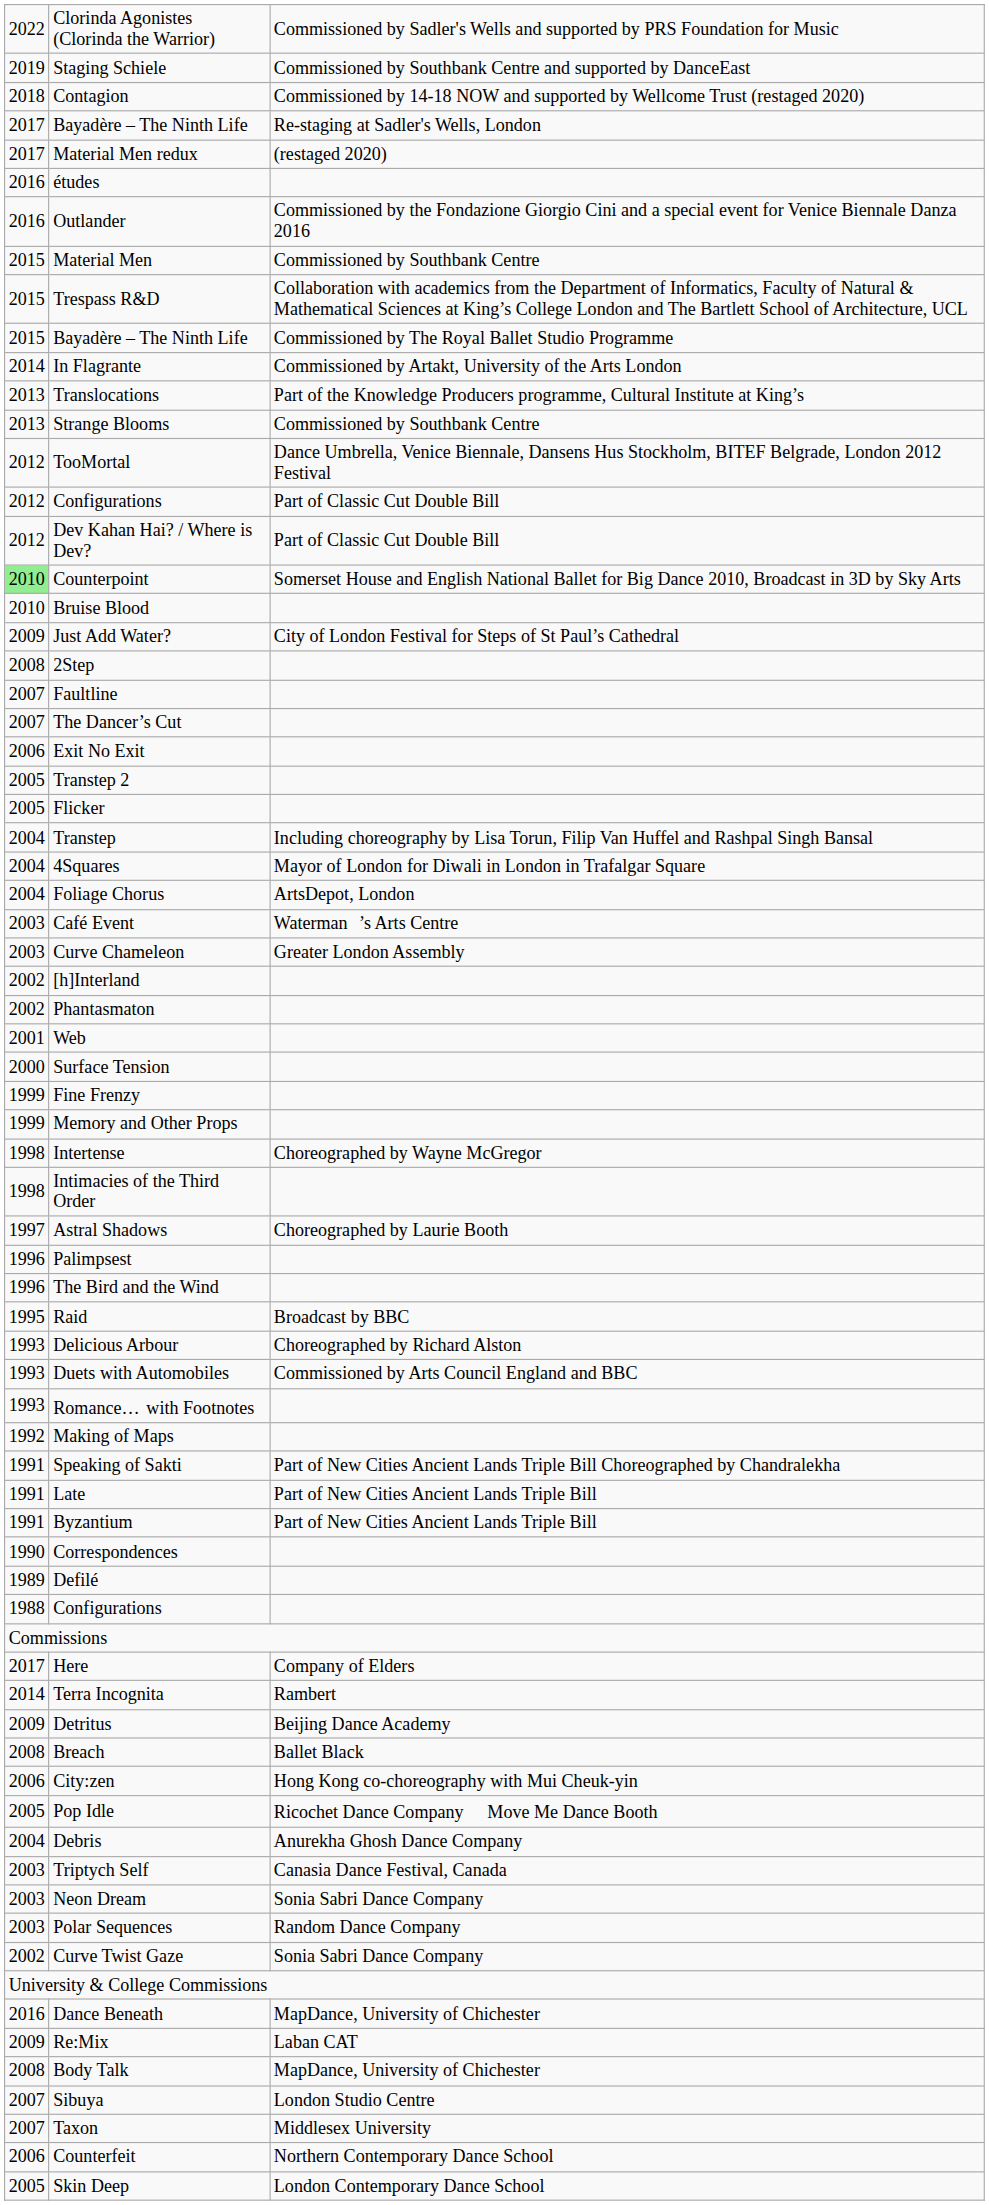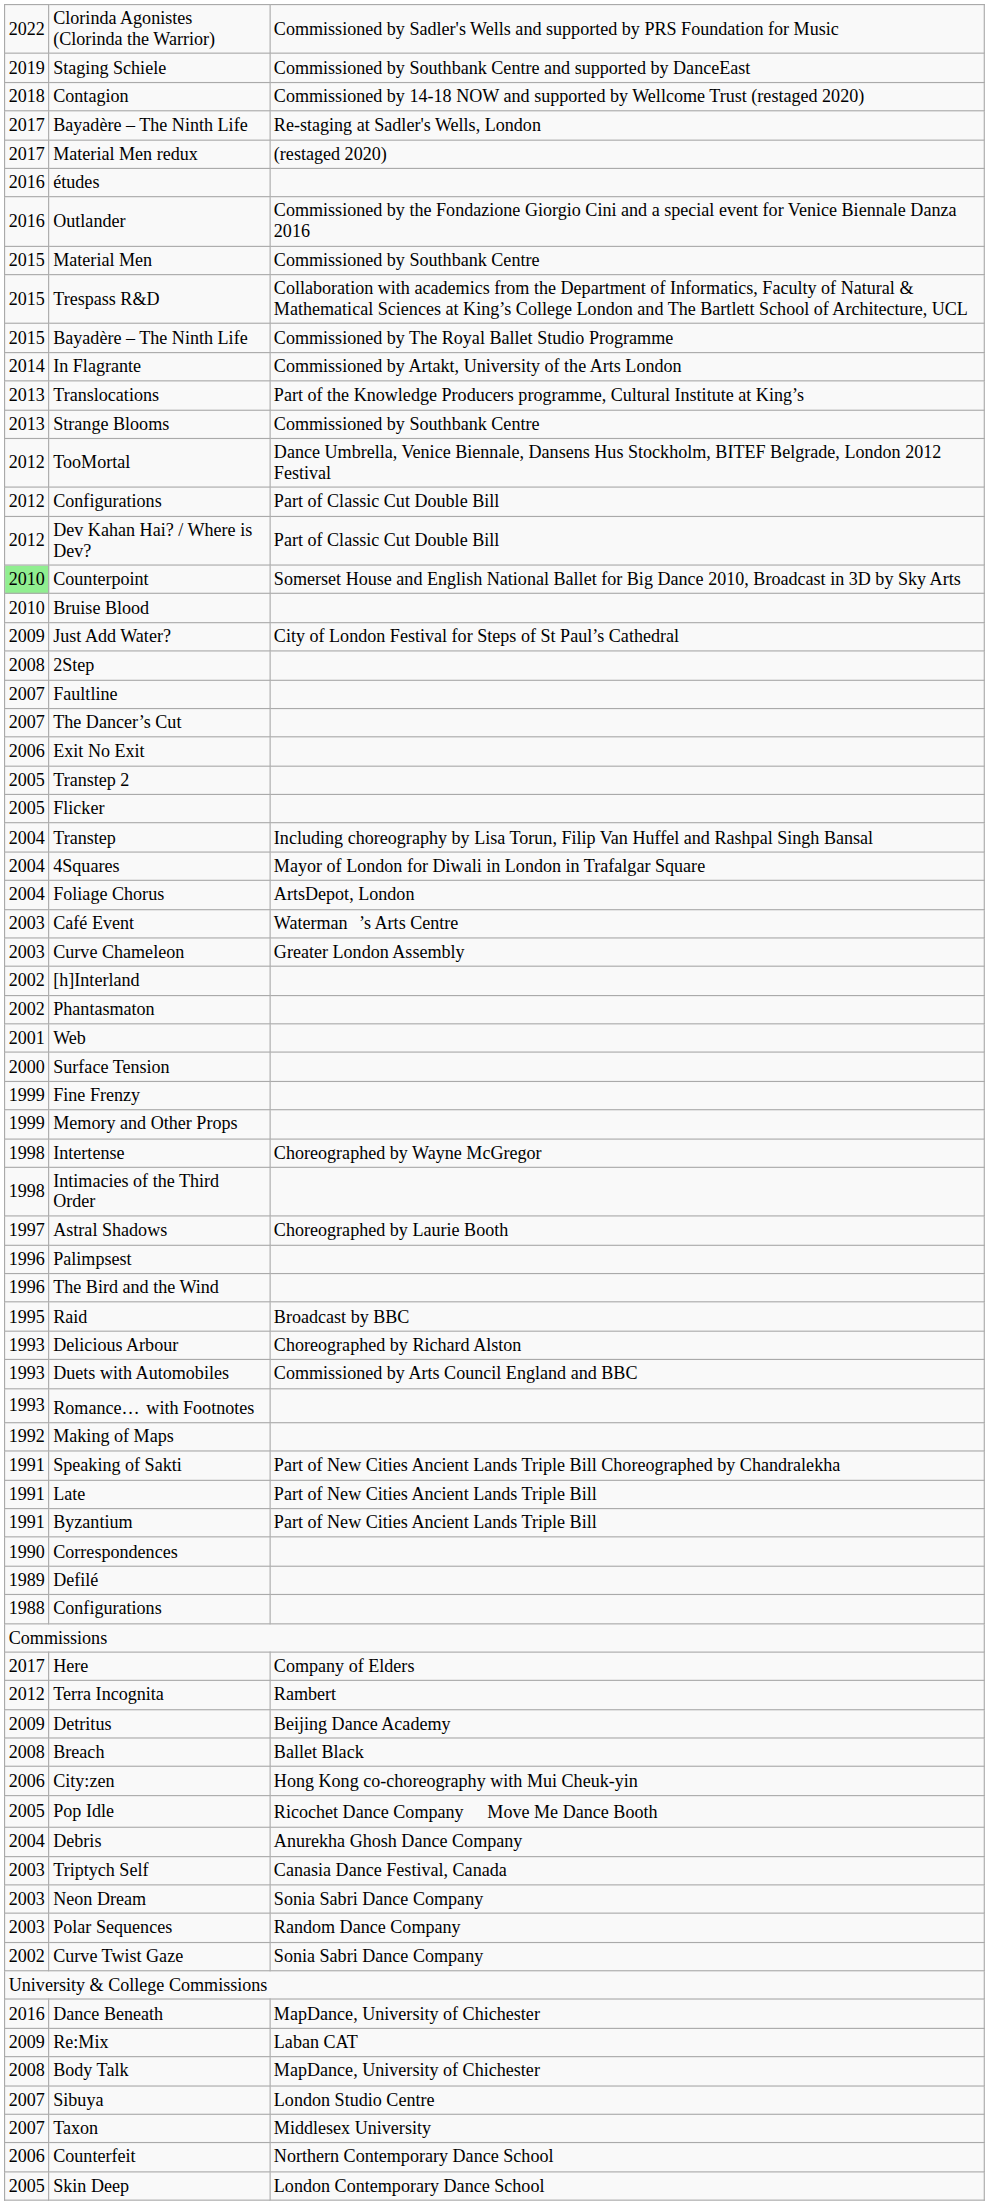 <table class="wikitable">
 <tr>
 <td>2022</td>
 <td>Clorinda Agonistes (Clorinda the Warrior)</td>
 <td>Commissioned by Sadler's Wells and supported by PRS Foundation for Music</td>
 </tr>
 <tr>
 <td>2019</td>
 <td>Staging Schiele</td>
 <td>Commissioned by Southbank Centre and supported by DanceEast</td>
 </tr>
 <tr>
 <td>2018</td>
 <td>Contagion</td>
 <td>Commissioned by 14-18 NOW and supported by Wellcome Trust (restaged 2020)</td>
 </tr>
 <tr>
 <td>2017</td>
 <td>Bayadère – The Ninth Life</td>
 <td>Re-staging at Sadler's Wells, London</td>
 </tr>
 <tr>
 <td>2017</td>
 <td>Material Men redux</td>
 <td>(restaged 2020)</td>
 </tr>
 <tr>
 <td>2016</td>
 <td>études</td>
 <td></td>
 </tr>
 <tr>
 <td>2016</td>
 <td>Outlander</td>
 <td>Commissioned by the Fondazione Giorgio Cini and a special event for Venice Biennale Danza 2016</td>
 </tr>
 <tr>
 <td>2015</td>
 <td>Material Men</td>
 <td>Commissioned by Southbank Centre</td>
 </tr>
 <tr>
 <td>2015</td>
 <td>Trespass R&D</td>
 <td>Collaboration with academics from the Department of Informatics, Faculty of Natural & Mathematical Sciences at King’s College London and The Bartlett School of Architecture, UCL</td>
 </tr>
 <tr>
 <td>2015</td>
 <td>Bayadère – The Ninth Life</td>
 <td>Commissioned by The Royal Ballet Studio Programme</td>
 </tr>
 <tr>
 <td>2014</td>
 <td>In Flagrante</td>
 <td>Commissioned by Artakt, University of the Arts London</td>
 </tr>
 <tr>
 <td>2013</td>
 <td>Translocations</td>
 <td>Part of the Knowledge Producers programme, Cultural Institute at King’s</td>
 </tr>
 <tr>
 <td>2013</td>
 <td>Strange Blooms</td>
 <td>Commissioned by Southbank Centre</td>
 </tr>
 <tr>
 <td>2012</td>
 <td>TooMortal</td>
 <td>Dance Umbrella, Venice Biennale, Dansens Hus Stockholm, BITEF Belgrade, London 2012 Festival</td>
 </tr>
 <tr>
 <td>2012</td>
 <td>Configurations</td>
 <td>Part of Classic Cut Double Bill</td>
 </tr>
 <tr>
 <td>2012</td>
 <td>Dev Kahan Hai? / Where is Dev?</td>
 <td>Part of Classic Cut Double Bill</td>
 </tr>
 <tr>
 <td style="background: lightgreen;">2010</td>
 <td>Counterpoint</td>
 <td>Somerset House and English National Ballet for Big Dance 2010, Broadcast in 3D by Sky Arts</td>
 </tr>
 <tr>
 <td>2010</td>
 <td>Bruise Blood</td>
 <td></td>
 </tr>
 <tr>
 <td>2009</td>
 <td>Just Add Water?</td>
 <td>City of London Festival for Steps of St Paul’s Cathedral</td>
 </tr>
 <tr>
 <td>2008</td>
 <td>2Step</td>
 <td></td>
 </tr>
 <tr>
 <td>2007</td>
 <td>Faultline</td>
 <td></td>
 </tr>
 <tr>
 <td>2007</td>
 <td>The Dancer’s Cut</td>
 <td></td>
 </tr>
 <tr>
 <td>2006</td>
 <td>Exit No Exit</td>
 <td></td>
 </tr>
 <tr>
 <td>2005</td>
 <td>Transtep 2</td>
 <td></td>
 </tr>
 <tr>
 <td>2005</td>
 <td>Flicker</td>
 <td></td>
 </tr>
 <tr>
 <td>2004</td>
 <td>Transtep</td>
 <td>Including choreography by Lisa Torun, Filip Van Huffel and Rashpal Singh Bansal</td>
 </tr>
 <tr>
 <td>2004</td>
 <td>4Squares</td>
 <td>Mayor of London for Diwali in London in Trafalgar Square</td>
 </tr>
 <tr>
 <td>2004</td>
 <td>Foliage Chorus</td>
 <td>ArtsDepot, London</td>
 </tr>
 <tr>
 <td>2003</td>
 <td>Café Event</td>
 <td>Waterman’s Arts Centre</td>
 </tr>
 <tr>
 <td>2003</td>
 <td>Curve Chameleon</td>
 <td>Greater London Assembly</td>
 </tr>
 <tr>
 <td>2002</td>
 <td>[h]Interland</td>
 <td></td>
 </tr>
 <tr>
 <td>2002</td>
 <td>Phantasmaton</td>
 <td></td>
 </tr>
 <tr>
 <td>2001</td>
 <td>Web</td>
 <td></td>
 </tr>
 <tr>
 <td>2000</td>
 <td>Surface Tension</td>
 <td></td>
 </tr>
 <tr>
 <td>1999</td>
 <td>Fine Frenzy</td>
 <td></td>
 </tr>
 <tr>
 <td>1999</td>
 <td>Memory and Other Props</td>
 <td></td>
 </tr>
 <tr>
 <td>1998</td>
 <td>Intertense</td>
 <td>Choreographed by Wayne McGregor</td>
 </tr>
 <tr>
 <td>1998</td>
 <td>Intimacies of the Third Order</td>
 <td></td>
 </tr>
 <tr>
 <td>1997</td>
 <td>Astral Shadows</td>
 <td>Choreographed by Laurie Booth</td>
 </tr>
 <tr>
 <td>1996</td>
 <td>Palimpsest</td>
 <td></td>
 </tr>
 <tr>
 <td>1996</td>
 <td>The Bird and the Wind</td>
 <td></td>
 </tr>
 <tr>
 <td>1995</td>
 <td>Raid</td>
 <td>Broadcast by BBC</td>
 </tr>
 <tr>
 <td>1993</td>
 <td>Delicious Arbour</td>
 <td>Choreographed by Richard Alston</td>
 </tr>
 <tr>
 <td>1993</td>
 <td>Duets with Automobiles</td>
 <td>Commissioned by Arts Council England and BBC</td>
 </tr>
 <tr>
 <td>1993</td>
 <td>Romance… with Footnotes</td>
 <td></td>
 </tr>
 <tr>
 <td>1992</td>
 <td>Making of Maps</td>
 <td></td>
 </tr>
 <tr>
 <td>1991</td>
 <td>Speaking of Sakti</td>
 <td>Part of New Cities Ancient Lands Triple Bill Choreographed by Chandralekha</td>
 </tr>
 <tr>
 <td>1991</td>
 <td>Late</td>
 <td>Part of New Cities Ancient Lands Triple Bill</td>
 </tr>
 <tr>
 <td>1991</td>
 <td>Byzantium</td>
 <td>Part of New Cities Ancient Lands Triple Bill</td>
 </tr>
 <tr>
 <td>1990</td>
 <td>Correspondences</td>
 <td></td>
 </tr>
 <tr>
 <td>1989</td>
 <td>Defilé</td>
 <td></td>
 </tr>
 <tr>
 <td>1988</td>
 <td>Configurations</td>
 <td></td>
 </tr>
 <tr>
 <td colspan="3">Commissions</td>
 </tr>
 <tr>
 <td>2017</td>
 <td>Here</td>
 <td>Company of Elders</td>
 </tr>
 <tr>
-<td>2014</td>
+<td>2012</td>
 <td>Terra Incognita</td>
 <td>Rambert</td>
 </tr>
 <tr>
 <td>2009</td>
 <td>Detritus</td>
 <td>Beijing Dance Academy</td>
 </tr>
 <tr>
 <td>2008</td>
 <td>Breach</td>
 <td>Ballet Black</td>
 </tr>
 <tr>
 <td>2006</td>
 <td>City:zen</td>
 <td>Hong Kong co-choreography with Mui Cheuk-yin</td>
 </tr>
 <tr>
 <td>2005</td>
 <td>Pop Idle</td>
 <td>Ricochet Dance Company  Move Me Dance Booth</td>
 </tr>
 <tr>
 <td>2004</td>
 <td>Debris</td>
 <td>Anurekha Ghosh Dance Company</td>
 </tr>
 <tr>
 <td>2003</td>
 <td>Triptych Self</td>
 <td>Canasia Dance Festival, Canada</td>
 </tr>
 <tr>
 <td>2003</td>
 <td>Neon Dream</td>
 <td>Sonia Sabri Dance Company</td>
 </tr>
 <tr>
 <td>2003</td>
 <td>Polar Sequences</td>
 <td>Random Dance Company</td>
 </tr>
 <tr>
 <td>2002</td>
 <td>Curve Twist Gaze</td>
 <td>Sonia Sabri Dance Company</td>
 </tr>
 <tr>
 <td colspan="3">University & College Commissions</td>
 </tr>
 <tr>
 <td>2016</td>
 <td>Dance Beneath</td>
 <td>MapDance, University of Chichester</td>
 </tr>
 <tr>
 <td>2009</td>
 <td>Re:Mix</td>
 <td>Laban CAT</td>
 </tr>
 <tr>
 <td>2008</td>
 <td>Body Talk</td>
 <td>MapDance, University of Chichester</td>
 </tr>
 <tr>
 <td>2007</td>
 <td>Sibuya</td>
 <td>London Studio Centre</td>
 </tr>
 <tr>
 <td>2007</td>
 <td>Taxon</td>
 <td>Middlesex University</td>
 </tr>
 <tr>
 <td>2006</td>
 <td>Counterfeit</td>
 <td>Northern Contemporary Dance School</td>
 </tr>
 <tr>
 <td>2005</td>
 <td>Skin Deep</td>
 <td>London Contemporary Dance School</td>
 </tr>
 </table>
